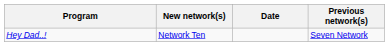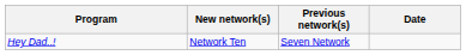 <table class="wikitable sortable" width="100%" style="font-size:87%;">
 <tr bgcolor="#efefef">
 <th width=40%>Program</th>
 <th width=20%>New network(s)</th>
+<th width=20%>Previous network(s)</th>
 <th width=20%>Date</th>
-<th width=20%>Previous network(s)</th>
 </tr>
 <tr>
 <td><em><a href='#'>Hey Dad..!</a></em></td>
 <td><a href='#'>Network Ten</a></td>
+<td><a href='#'>Seven Network</a></td>
 <td></td>
-<td><a href='#'>Seven Network</a></td>
 </tr>
 </table>
